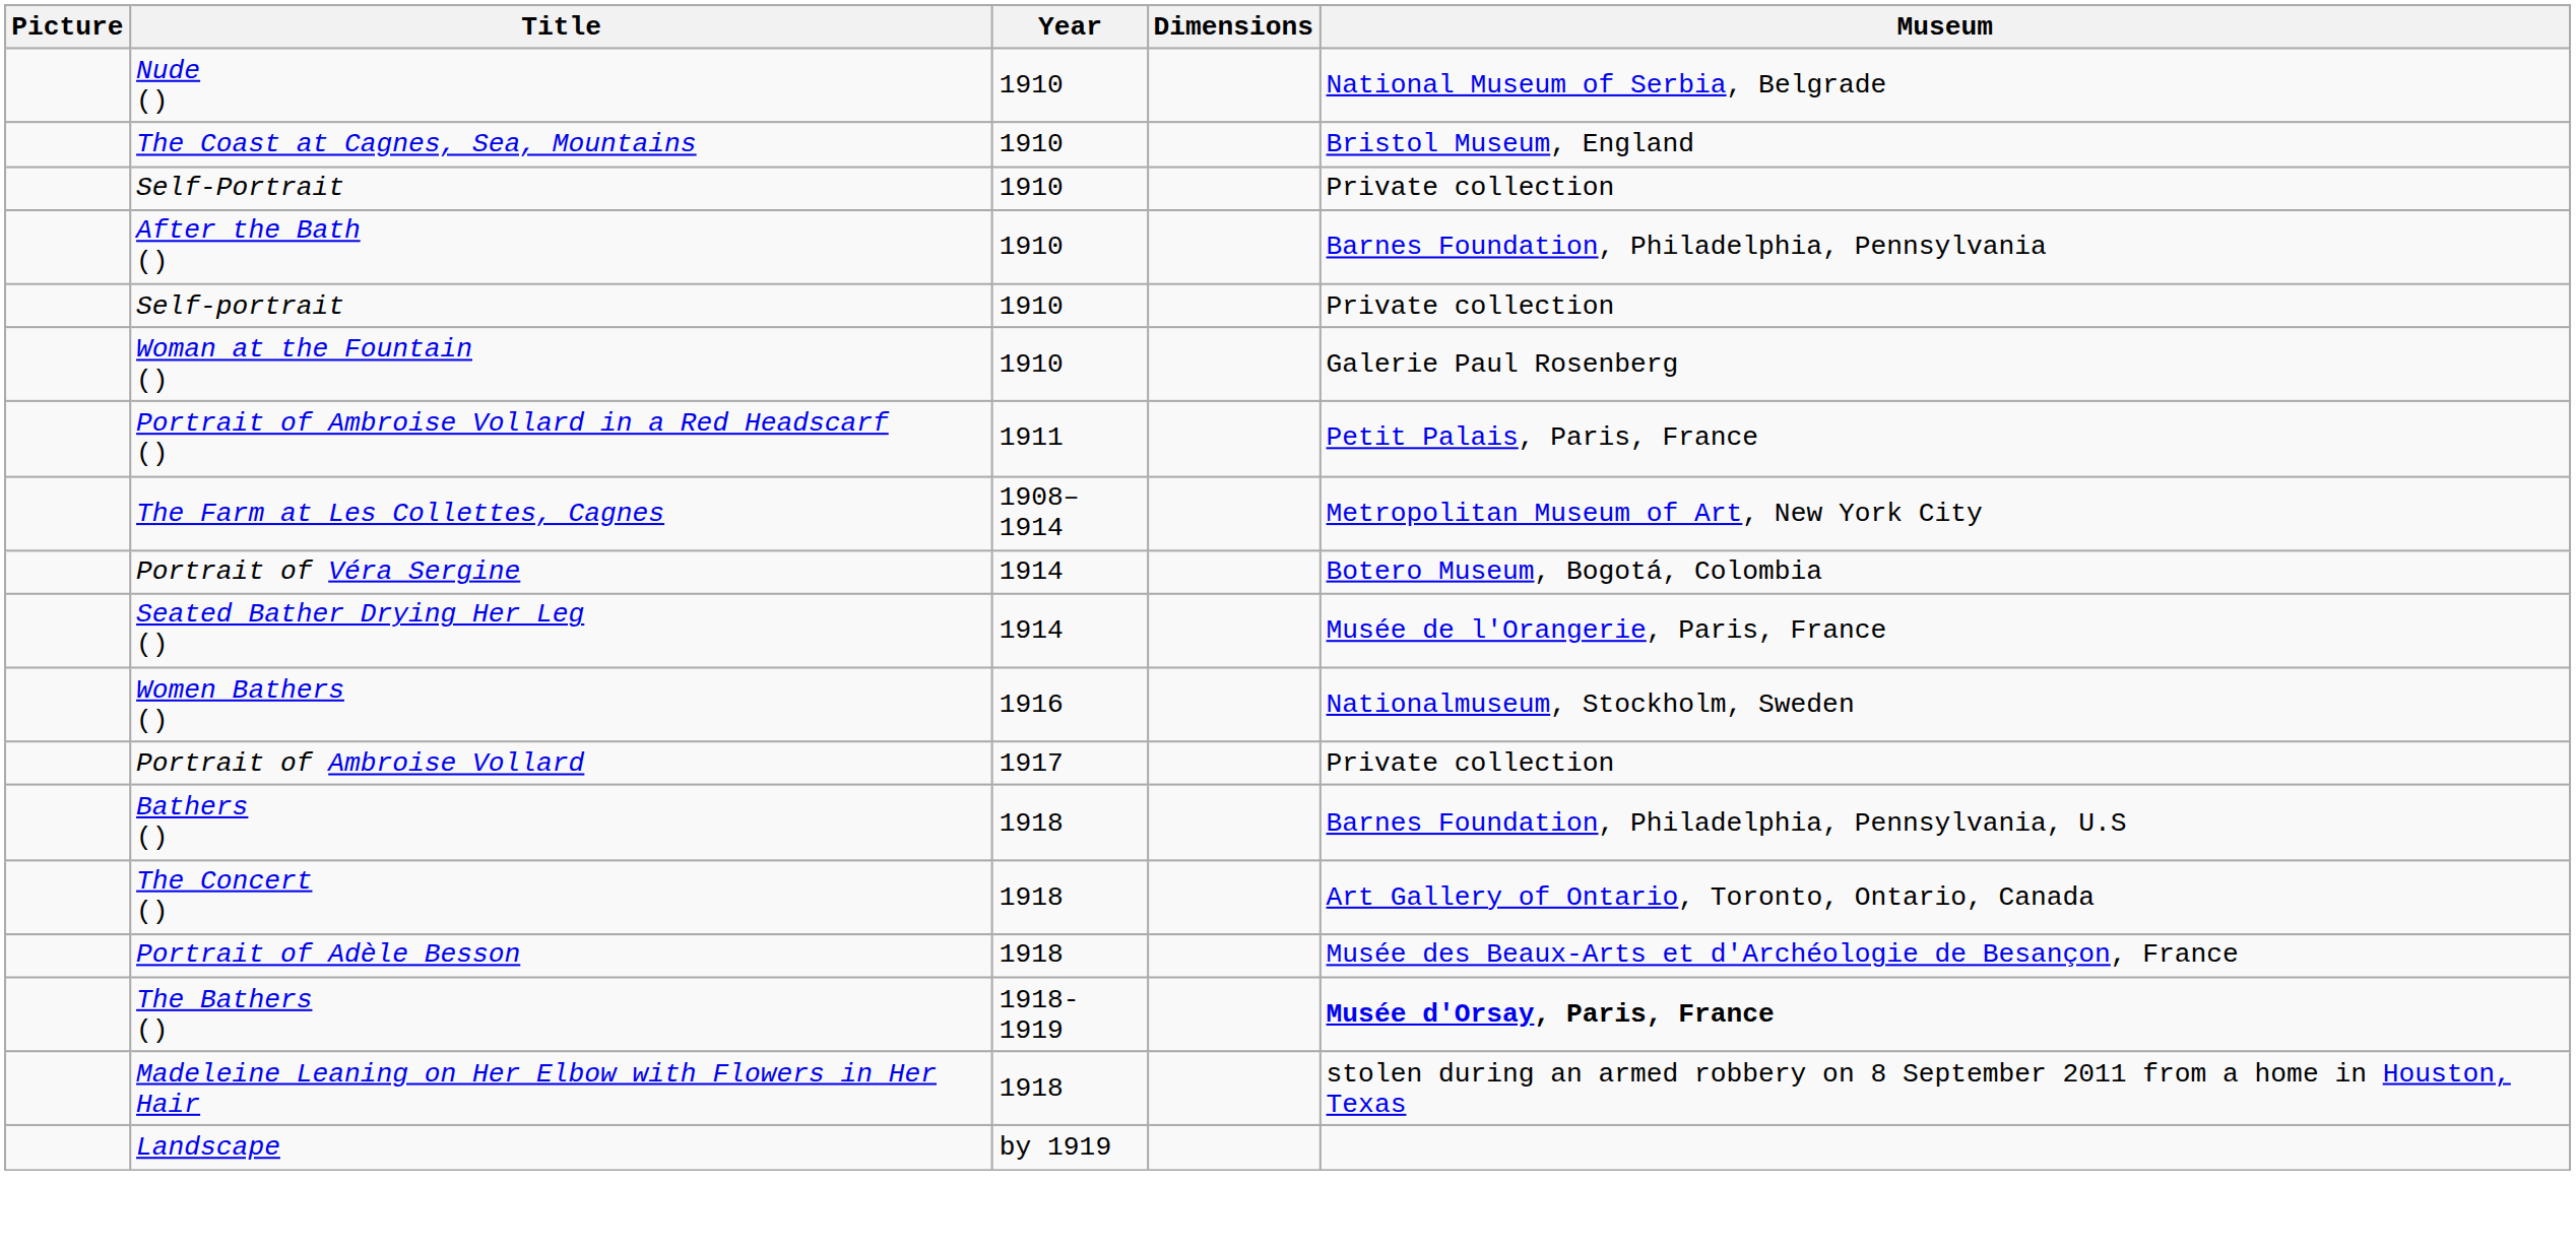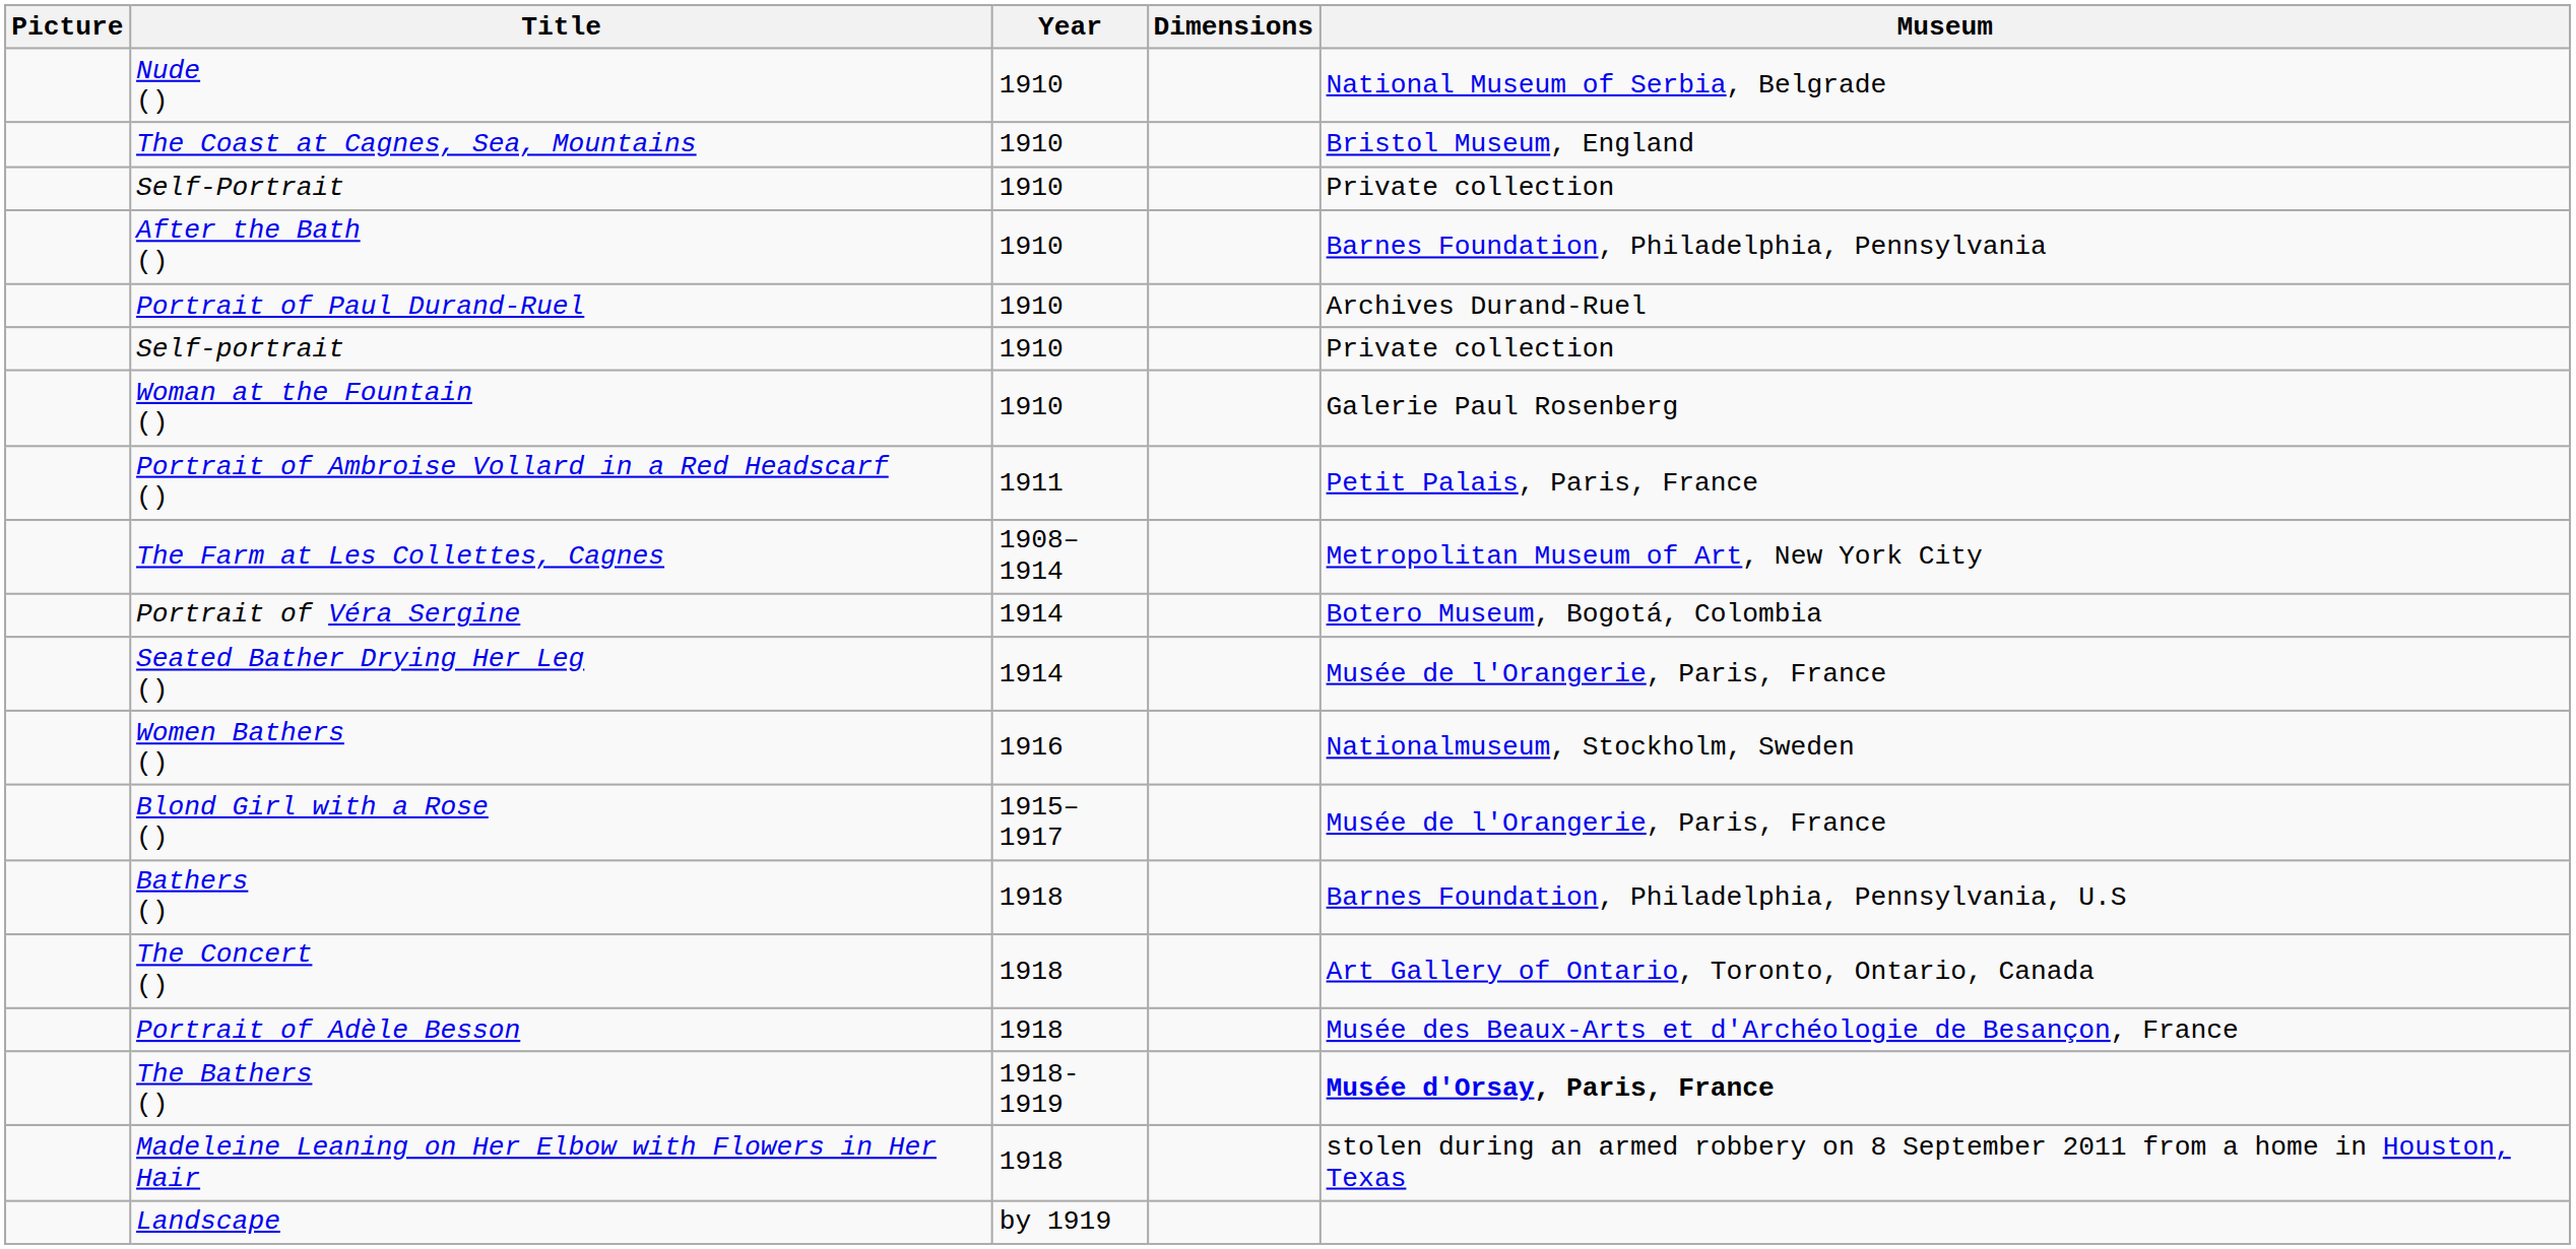 <table class="wikitable sortable">
 <tr>
 <th class=unsortable>Picture</th>
 <th>Title</th>
 <th>Year</th>
 <th>Dimensions</th>
 <th>Museum</th>
 </tr>
 <tr>
 <td></td>
 <td><em><a href='#'>Nude</a></em><br>()</td>
 <td>1910</td>
 <td></td>
 <td><a href='#'>National Museum of Serbia</a>, Belgrade</td>
 </tr>
 <tr>
 <td></td>
 <td><em><a href='#'>The Coast at Cagnes, Sea, Mountains</a></em></td>
 <td>1910</td>
 <td></td>
 <td><a href='#'>Bristol Museum</a>, England</td>
 </tr>
 <tr>
 <td></td>
 <td><em>Self-Portrait</em></td>
 <td>1910</td>
 <td></td>
 <td>Private collection</td>
 </tr>
 <tr>
 <td></td>
 <td><em><a href='#'>After the Bath</a></em><br>()</td>
 <td>1910</td>
 <td></td>
 <td><a href='#'>Barnes Foundation</a>, Philadelphia, Pennsylvania</td>
+</tr>
+<tr>
+<td></td>
+<td><em><a href='#'>Portrait of Paul Durand-Ruel</a></em></td>
+<td>1910</td>
+<td></td>
+<td>Archives Durand-Ruel</td>
 </tr>
 <tr>
 <td></td>
 <td><em>Self-portrait</em></td>
 <td>1910</td>
 <td></td>
 <td>Private collection</td>
 </tr>
 <tr>
 <td></td>
 <td><em><a href='#'>Woman at the Fountain</a></em><br>()</td>
 <td>1910</td>
 <td></td>
 <td>Galerie Paul Rosenberg</td>
 </tr>
 <tr>
 <td></td>
 <td><em><a href='#'>Portrait of Ambroise Vollard in a Red Headscarf</a></em><br>()</td>
 <td>1911</td>
 <td></td>
 <td><a href='#'>Petit Palais</a>, Paris, France</td>
 </tr>
 <tr>
 <td></td>
 <td><em><a href='#'>The Farm at Les Collettes, Cagnes</a></em></td>
 <td>1908–1914</td>
 <td></td>
 <td><a href='#'>Metropolitan Museum of Art</a>, New York City</td>
 </tr>
 <tr>
 <td></td>
 <td><em>Portrait of <a href='#'>Véra Sergine</a></em></td>
 <td>1914</td>
 <td></td>
 <td><a href='#'>Botero Museum</a>, Bogotá, Colombia</td>
 </tr>
 <tr>
 <td></td>
 <td><em><a href='#'>Seated Bather Drying Her Leg</a></em><br>()</td>
 <td>1914</td>
 <td></td>
 <td><a href='#'>Musée de l'Orangerie</a>, Paris, France</td>
 </tr>
 <tr>
 <td></td>
 <td><em><a href='#'>Women Bathers</a></em><br>()</td>
 <td>1916</td>
 <td></td>
 <td><a href='#'>Nationalmuseum</a>, Stockholm, Sweden</td>
 </tr>
 <tr>
 <td></td>
-<td><em>Portrait of <a href='#'>Ambroise Vollard</a></em></td>
-<td>1917</td>
+<td><em><a href='#'>Blond Girl with a Rose</a></em><br>()</td>
+<td>1915–1917</td>
 <td></td>
-<td>Private collection</td>
+<td><a href='#'>Musée de l'Orangerie</a>, Paris, France</td>
 </tr>
 <tr>
 <td></td>
 <td><em><a href='#'>Bathers</a></em><br>()</td>
 <td>1918</td>
 <td></td>
 <td><a href='#'>Barnes Foundation</a>, Philadelphia, Pennsylvania, U.S</td>
 </tr>
 <tr>
 <td></td>
 <td><em><a href='#'>The Concert</a></em><br>()</td>
 <td>1918</td>
 <td></td>
 <td><a href='#'>Art Gallery of Ontario</a>, Toronto, Ontario, Canada</td>
 </tr>
 <tr>
 <td></td>
 <td><em><a href='#'>Portrait of Adèle Besson</a></em></td>
 <td>1918</td>
 <td></td>
 <td><a href='#'>Musée des Beaux-Arts et d'Archéologie de Besançon</a>, France</td>
 </tr>
 <tr>
 <td></td>
 <td><em><a href='#'>The Bathers</a></em><br>()</td>
 <td>1918-1919</td>
 <td></td>
 <td><strong><a href='#'>Musée d'Orsay</a>, Paris, France</strong></td>
 </tr>
 <tr>
 <td></td>
 <td><em><a href='#'>Madeleine Leaning on Her Elbow with Flowers in Her Hair</a></em></td>
 <td>1918</td>
 <td></td>
 <td>stolen during an armed robbery on 8 September 2011 from a home in <a href='#'>Houston, Texas</a></td>
 </tr>
 <tr>
 <td></td>
 <td><em><a href='#'>Landscape</a></em></td>
 <td>by 1919</td>
 <td></td>
 <td></td>
 </tr>
 </table>
